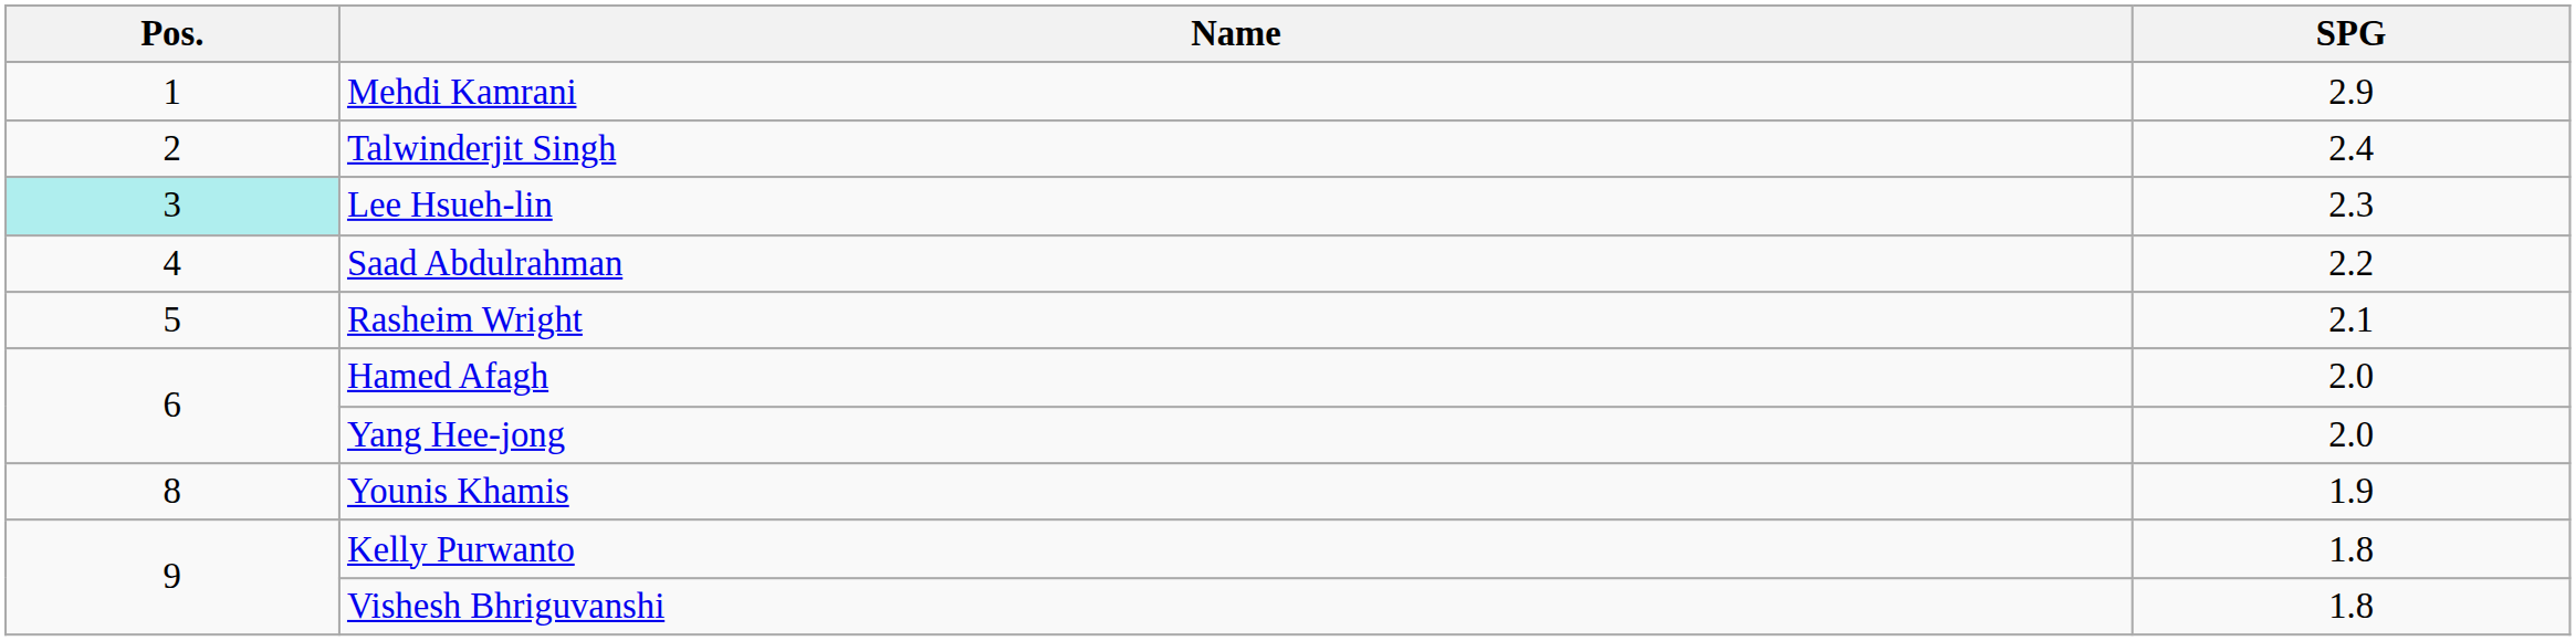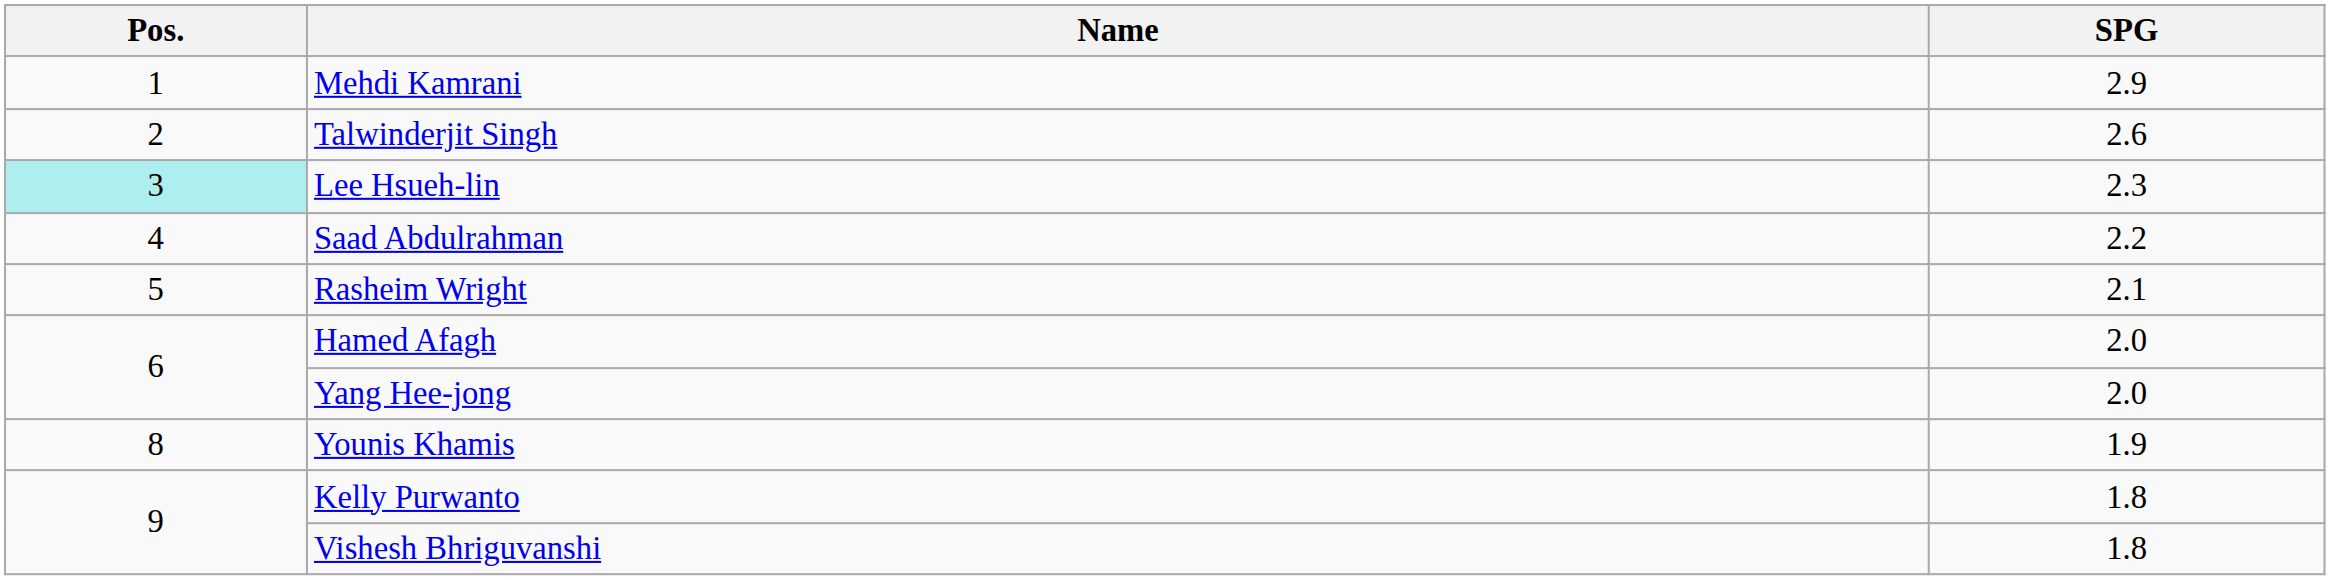 <table class=wikitable width="90%">
 <tr>
 <th width="13%">Pos.</th>
 <th width="70%">Name</th>
 <th width="17%">SPG</th>
 </tr>
 <tr>
 <td align=center>1</td>
 <td> <a href='#'>Mehdi Kamrani</a></td>
 <td align=center>2.9</td>
 </tr>
 <tr>
 <td align=center>2</td>
 <td> <a href='#'>Talwinderjit Singh</a></td>
-<td align=center>2.4</td>
+<td align=center>2.6</td>
 </tr>
 <tr>
 <td align=center style="background: paleturquoise;">3</td>
 <td> <a href='#'>Lee Hsueh-lin</a></td>
 <td align=center>2.3</td>
 </tr>
 <tr>
 <td align=center>4</td>
 <td> <a href='#'>Saad Abdulrahman</a></td>
 <td align=center>2.2</td>
 </tr>
 <tr>
 <td align=center>5</td>
 <td> <a href='#'>Rasheim Wright</a></td>
 <td align=center>2.1</td>
 </tr>
 <tr>
 <td align=center rowspan=2>6</td>
 <td> <a href='#'>Hamed Afagh</a></td>
 <td align=center>2.0</td>
 </tr>
 <tr>
 <td> <a href='#'>Yang Hee-jong</a></td>
 <td align=center>2.0</td>
 </tr>
 <tr>
 <td align=center>8</td>
 <td> <a href='#'>Younis Khamis</a></td>
 <td align=center>1.9</td>
 </tr>
 <tr>
 <td align=center rowspan=2>9</td>
 <td> <a href='#'>Kelly Purwanto</a></td>
 <td align=center>1.8</td>
 </tr>
 <tr>
 <td> <a href='#'>Vishesh Bhriguvanshi</a></td>
 <td align=center>1.8</td>
 </tr>
 </table>
